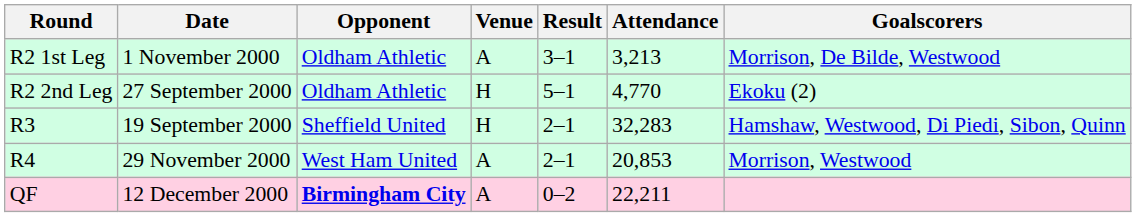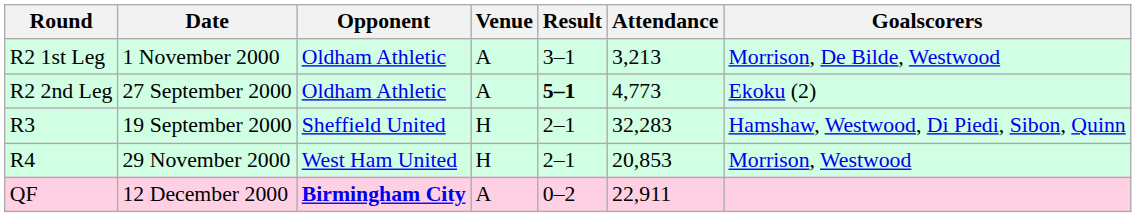 <table class="wikitable">
 <tr>
 <th>Round</th>
 <th>Date</th>
 <th>Opponent</th>
 <th>Venue</th>
 <th>Result</th>
 <th>Attendance</th>
 <th>Goalscorers</th>
 </tr>
 <tr style="background-color: #d0ffe3;">
 <td>R2 1st Leg</td>
 <td>1 November 2000</td>
 <td><a href='#'>Oldham Athletic</a></td>
 <td>A</td>
 <td>3–1</td>
 <td>3,213</td>
 <td><a href='#'>Morrison</a>, <a href='#'>De Bilde</a>, <a href='#'>Westwood</a></td>
 </tr>
 <tr style="background-color: #d0ffe3;">
 <td>R2 2nd Leg</td>
 <td>27 September 2000</td>
 <td><a href='#'>Oldham Athletic</a></td>
-<td>H</td>
-<td>5–1</td>
-<td>4,770</td>
+<td>A</td>
+<td><strong>5–1</strong></td>
+<td>4,773</td>
 <td><a href='#'>Ekoku</a> (2)</td>
 </tr>
 <tr style="background-color: #d0ffe3;">
 <td>R3</td>
 <td>19 September 2000</td>
 <td><a href='#'>Sheffield United</a></td>
 <td>H</td>
 <td>2–1</td>
 <td>32,283</td>
 <td><a href='#'>Hamshaw</a>, <a href='#'>Westwood</a>, <a href='#'>Di Piedi</a>, <a href='#'>Sibon</a>, <a href='#'>Quinn</a></td>
 </tr>
 <tr style="background-color: #d0ffe3;">
 <td>R4</td>
 <td>29 November 2000</td>
 <td><a href='#'>West Ham United</a></td>
-<td>A</td>
+<td>H</td>
 <td>2–1</td>
 <td>20,853</td>
 <td><a href='#'>Morrison</a>, <a href='#'>Westwood</a></td>
 </tr>
 <tr style="background-color: #ffd0e3;">
 <td>QF</td>
 <td>12 December 2000</td>
 <td><strong><a href='#'>Birmingham City</a></strong></td>
 <td>A</td>
 <td>0–2</td>
-<td>22,211</td>
+<td>22,911</td>
 <td></td>
 </tr>
 </table>
